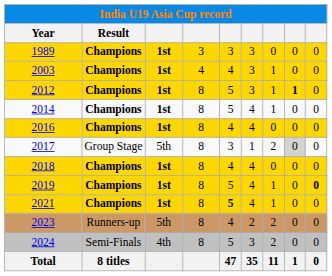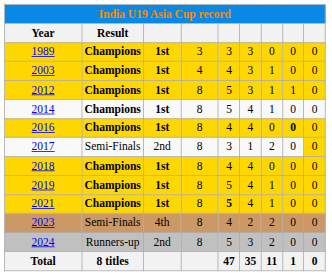 <table class="wikitable" style="font-size:90%; text-align:center;">
 <tr>
 <th style="background:#0889e6; color:#FF8800; text-align:center;" colspan=9>India U19 Asia Cup record</th>
 </tr>
 <tr>
 <th width="90">Year</th>
 <th>Result</th>
 <th width="40"></th>
 <th width="40"></th>
 <th width="20"></th>
 <th width="20"></th>
 <th width="20"></th>
 <th width="20"></th>
 <th width="20"></th>
 </tr>
 <tr bgcolor=gold>
 <td> <a href='#'>1989</a></td>
 <td><strong>Champions</strong></td>
 <td><strong>1st</strong></td>
 <td>3</td>
 <td>3</td>
 <td>3</td>
 <td>0</td>
 <td>0</td>
 <td>0</td>
 </tr>
 <tr bgcolor=gold>
 <td> <a href='#'>2003</a></td>
 <td><strong>Champions</strong></td>
 <td><strong>1st</strong></td>
 <td>4</td>
 <td>4</td>
 <td>3</td>
 <td>1</td>
 <td>0</td>
 <td>0</td>
 </tr>
 <tr bgcolor=gold>
 <td> <a href='#'>2012</a></td>
 <td><strong>Champions</strong></td>
 <td><strong>1st</strong></td>
 <td>8</td>
 <td>5</td>
 <td>3</td>
 <td>1</td>
-<td><strong>1</strong></td>
+<td>1</td>
 <td>0</td>
 </tr>
 <tr -bgcolor=gold>
 <td> <a href='#'>2014</a></td>
 <td><strong>Champions</strong></td>
 <td><strong>1st</strong></td>
 <td>8</td>
 <td>5</td>
 <td>4</td>
 <td>1</td>
 <td>0</td>
 <td>0</td>
 </tr>
 <tr bgcolor=gold>
 <td> <a href='#'>2016</a></td>
 <td><strong>Champions</strong></td>
 <td><strong>1st</strong></td>
 <td>8</td>
 <td>4</td>
 <td>4</td>
 <td>0</td>
-<td>0</td>
+<td><strong>0</strong></td>
 <td>0</td>
 </tr>
 <tr>
 <td> <a href='#'>2017</a></td>
-<td>Group Stage</td>
-<td>5th</td>
+<td>Semi-Finals</td>
+<td>2nd</td>
 <td>8</td>
 <td>3</td>
 <td>1</td>
 <td>2</td>
-<td style="background: lightgrey;">0</td>
 <td>0</td>
+<td style="background: gold;">0</td>
 </tr>
 <tr bgcolor=gold>
 <td> <a href='#'>2018</a></td>
 <td><strong>Champions</strong></td>
 <td><strong>1st</strong></td>
 <td>8</td>
 <td>4</td>
 <td>4</td>
 <td>0</td>
 <td>0</td>
 <td>0</td>
 </tr>
 <tr bgcolor=gold>
 <td> <a href='#'>2019</a></td>
 <td><strong>Champions</strong></td>
 <td><strong>1st</strong></td>
 <td>8</td>
 <td>5</td>
 <td>4</td>
 <td>1</td>
 <td>0</td>
-<td><strong>0</strong></td>
+<td>0</td>
 </tr>
 <tr bgcolor=gold>
 <td> <a href='#'>2021</a></td>
 <td><strong>Champions</strong></td>
 <td><strong>1st</strong></td>
 <td>8</td>
 <td><strong>5</strong></td>
 <td>4</td>
 <td>1</td>
 <td>0</td>
 <td>0</td>
 </tr>
 <tr bgcolor=cc9966>
 <td> <a href='#'>2023</a></td>
-<td>Runners-up</td>
-<td>5th</td>
+<td>Semi-Finals</td>
+<td>4th</td>
 <td>8</td>
 <td>4</td>
 <td>2</td>
 <td>2</td>
 <td>0</td>
 <td>0</td>
 </tr>
 <tr bgcolor=silver>
 <td> <a href='#'>2024</a></td>
-<td>Semi-Finals</td>
-<td>4th</td>
+<td>Runners-up</td>
+<td>2nd</td>
 <td>8</td>
 <td>5</td>
 <td>3</td>
 <td>2</td>
 <td>0</td>
 <td>0</td>
 </tr>
 <tr>
 <th>Total</th>
 <th>8 titles</th>
 <th></th>
 <th></th>
 <th>47</th>
 <th>35</th>
 <th>11</th>
 <th>1</th>
 <th>0</th>
 </tr>
 </table>
